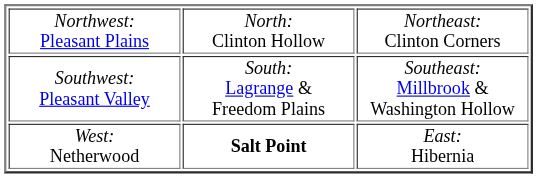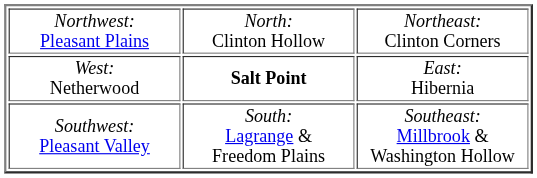 <table width ="75%" border ="2" align="center">
 <tr ---->
 <td width ="33%" align="center"><em>Northwest:</em><br><a href='#'>Pleasant Plains</a></td>
 <td width ="33%" align="center"><em>North:</em><br>Clinton Hollow</td>
 <td width ="33%" align="center"><em>Northeast:</em><br>Clinton Corners</td>
 </tr>
 <tr ---->
+<td width ="10%" align="center"><em>West:</em><br>Netherwood</td>
+<td width ="33%" align="center"><strong>Salt Point</strong></td>
+<td width ="33%" align="center"><em>East:</em><br>Hibernia</td>
+</tr>
+<tr ---->
 <td width ="33%" align="center"><em>Southwest:</em><br><a href='#'>Pleasant Valley</a></td>
 <td width ="33%" align="center"><em>South:</em><br><a href='#'>Lagrange</a> &<br>Freedom Plains</td>
 <td width ="33%" align="center"><em>Southeast:</em><br><a href='#'>Millbrook</a> &<br>Washington Hollow</td>
 </tr>
-<tr ---->
-<td width ="10%" align="center"><em>West:</em><br>Netherwood</td>
-<td width ="33%" align="center"><strong>Salt Point</strong></td>
-<td width ="33%" align="center"><em>East:</em><br>Hibernia</td>
-</tr>
 </table>
